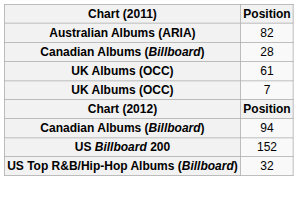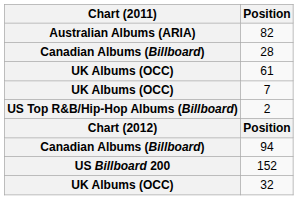 <table class="wikitable plainrowheaders" style="text-align:center">
 <tr>
 <th scope="col">Chart (2011)</th>
 <th scope="col">Position</th>
 </tr>
 <tr>
 <th scope="row">Australian Albums (ARIA)</th>
 <td>82</td>
 </tr>
 <tr>
 <th scope="row">Canadian Albums (<em>Billboard</em>)</th>
 <td>28</td>
 </tr>
 <tr>
 <th scope="row">UK Albums (OCC)</th>
 <td>61</td>
 </tr>
 <tr>
 <th scope="row">UK Albums (OCC)</th>
 <td>7</td>
 </tr>
 <tr>
+<th scope="row">US Top R&B/Hip-Hop Albums (<em>Billboard</em>)</th>
+<td>2</td>
+</tr>
+<tr>
 <th scope="col">Chart (2012)</th>
 <th scope="col">Position</th>
 </tr>
 <tr>
 <th scope="row">Canadian Albums (<em>Billboard</em>)</th>
 <td>94</td>
 </tr>
 <tr>
 <th scope="row">US <em>Billboard</em> 200</th>
 <td>152</td>
 </tr>
 <tr>
-<th scope="row">US Top R&B/Hip-Hop Albums (<em>Billboard</em>)</th>
+<th scope="row">UK Albums (OCC)</th>
 <td>32</td>
 </tr>
 </table>
